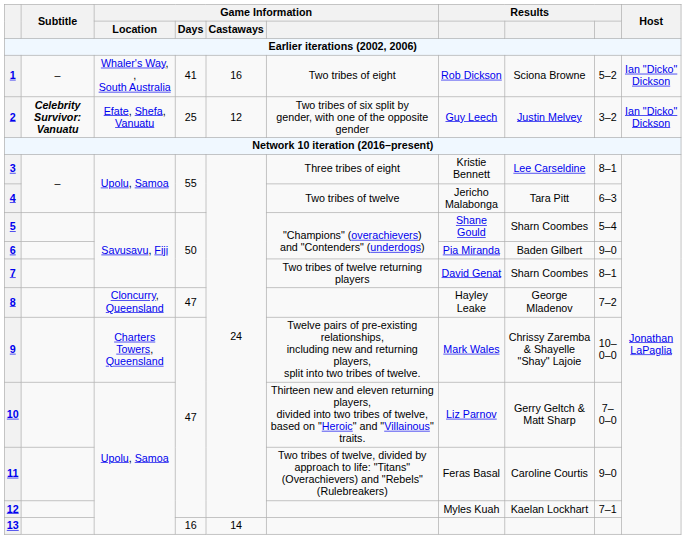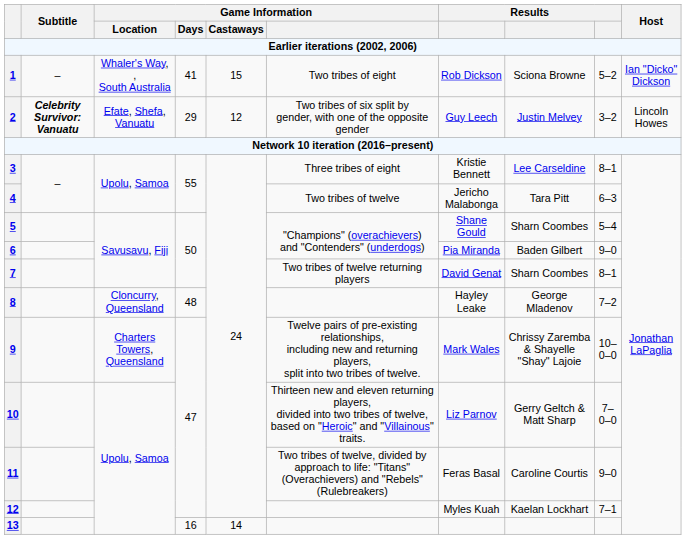 <table class="wikitable" style="width:80%; font-size:100%; text-align:center">
 <tr>
 <th rowspan=2></th>
 <th rowspan="2">Subtitle</th>
 <th colspan="4">Game Information</th>
 <th colspan=3>Results</th>
 <th rowspan=2>Host</th>
 </tr>
 <tr>
 <th>Location</th>
 <th>Days</th>
 <th>Castaways</th>
 <th></th>
 <th></th>
 <th></th>
 <th></th>
 </tr>
 <tr>
 <th colspan=12 style="background:#F0F8FF">Earlier iterations (2002, 2006)</th>
 </tr>
 <tr>
 <th><a href='#'>1</a></th>
 <td>–</td>
 <td><a href='#'>Whaler's Way</a>, <br>,<br> <a href='#'>South Australia</a></td>
 <td>41</td>
-<td>16</td>
+<td>15</td>
 <td>Two tribes of eight</td>
 <td><a href='#'>Rob Dickson</a></td>
 <td>Sciona Browne</td>
 <td>5–2</td>
 <td><a href='#'>Ian "Dicko" Dickson</a></td>
 </tr>
 <tr>
 <th><a href='#'>2</a></th>
 <td><strong><em>Celebrity Survivor: Vanuatu</em></strong></td>
 <td><a href='#'>Efate</a>, <a href='#'>Shefa</a>, <a href='#'>Vanuatu</a></td>
-<td>25</td>
+<td>29</td>
 <td>12</td>
 <td>Two tribes of six split by<br> gender, with one of the opposite gender</td>
 <td><a href='#'>Guy Leech</a></td>
 <td><a href='#'>Justin Melvey</a></td>
 <td>3–2</td>
-<td><a href='#'>Ian "Dicko" Dickson</a></td>
+<td>Lincoln Howes</td>
 </tr>
 <tr>
 <th colspan=12 style="background:#F0F8FF">Network 10 iteration (2016–present)</th>
 </tr>
 <tr>
 <th><a href='#'>3</a></th>
 <td rowspan=2>–</td>
 <td rowspan=2><a href='#'>Upolu</a>, <a href='#'>Samoa</a></td>
 <td rowspan=2>55</td>
 <td rowspan="10">24</td>
 <td>Three tribes of eight</td>
 <td>Kristie Bennett</td>
 <td><a href='#'>Lee Carseldine</a></td>
 <td>8–1</td>
 <td rowspan="12"><a href='#'>Jonathan LaPaglia</a></td>
 </tr>
 <tr>
 <th><a href='#'>4</a></th>
 <td>Two tribes of twelve</td>
 <td>Jericho Malabonga</td>
 <td>Tara Pitt</td>
 <td>6–3</td>
 </tr>
 <tr>
 <th><a href='#'>5</a></th>
 <td rowspan="1"><strong><em></em></strong></td>
 <td rowspan=3><a href='#'>Savusavu</a>, <a href='#'>Fiji</a></td>
 <td rowspan=3>50</td>
 <td rowspan=2><br> "Champions" (<a href='#'>overachievers</a>)<br>and "Contenders" (<a href='#'>underdogs</a>)</td>
 <td><a href='#'>Shane Gould</a></td>
 <td>Sharn Coombes</td>
 <td>5–4</td>
 </tr>
 <tr>
 <th><a href='#'>6</a></th>
 <td rowspan="1"><strong><em></em></strong></td>
 <td><a href='#'>Pia Miranda</a></td>
 <td>Baden Gilbert</td>
 <td>9–0</td>
 </tr>
 <tr>
 <th><a href='#'>7</a></th>
 <td><strong><em></em></strong></td>
 <td>Two tribes of twelve returning players</td>
 <td><a href='#'>David Genat</a></td>
 <td>Sharn Coombes</td>
 <td>8–1</td>
 </tr>
 <tr>
 <th><a href='#'>8</a></th>
 <td><strong><em></em></strong></td>
 <td><a href='#'>Cloncurry</a>, <a href='#'>Queensland</a></td>
-<td>47</td>
+<td>48</td>
 <td><br> </td>
 <td>Hayley Leake</td>
 <td>George Mladenov</td>
 <td>7–2</td>
 </tr>
 <tr>
 <th><a href='#'>9</a></th>
 <td><strong><em></em></strong></td>
 <td><a href='#'>Charters Towers</a>, <a href='#'>Queensland</a></td>
 <td rowspan="4">47</td>
 <td>Twelve pairs of pre-existing relationships,<br> including new and returning players,<br> split into two tribes of twelve.</td>
 <td><a href='#'>Mark Wales</a></td>
 <td>Chrissy Zaremba & Shayelle "Shay" Lajoie</td>
 <td>10–0–0</td>
 </tr>
 <tr>
 <th><a href='#'>10</a></th>
 <td><strong><em></em></strong></td>
 <td rowspan="4"><a href='#'>Upolu</a>, <a href='#'>Samoa</a></td>
 <td>Thirteen new and eleven returning players,<br> divided into two tribes of twelve,<br> based on "<a href='#'>Heroic</a>" and "<a href='#'>Villainous</a>" traits.</td>
 <td><a href='#'>Liz Parnov</a></td>
 <td>Gerry Geltch & Matt Sharp</td>
 <td>7–0–0</td>
 </tr>
 <tr>
 <th><a href='#'>11</a></th>
 <td><strong><em></em></strong></td>
 <td>Two tribes of twelve, divided  by approach to life: "Titans" (Overachievers) and "Rebels" (Rulebreakers)</td>
 <td>Feras Basal</td>
 <td>Caroline Courtis</td>
 <td>9–0</td>
 </tr>
 <tr>
 <th><a href='#'>12</a></th>
 <td><strong><em></em></strong></td>
 <td><br> </td>
 <td>Myles Kuah</td>
 <td>Kaelan Lockhart</td>
 <td>7–1</td>
 </tr>
 <tr>
 <th><a href='#'>13</a></th>
 <td><strong><em></em></strong></td>
 <td>16</td>
 <td>14</td>
 <td></td>
 <td></td>
 <td></td>
 <td></td>
 </tr>
 </table>
